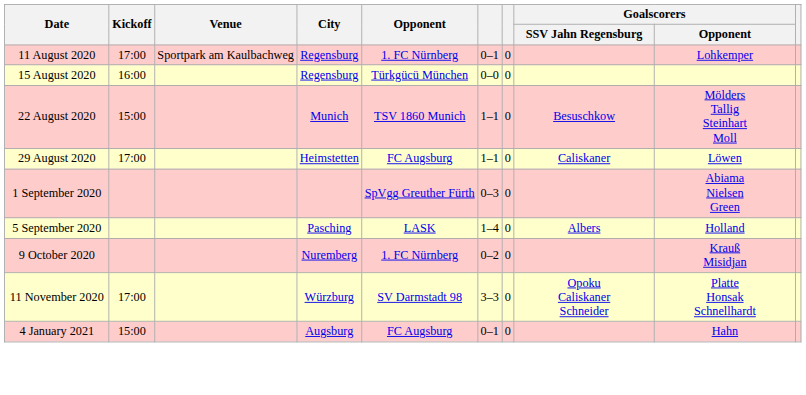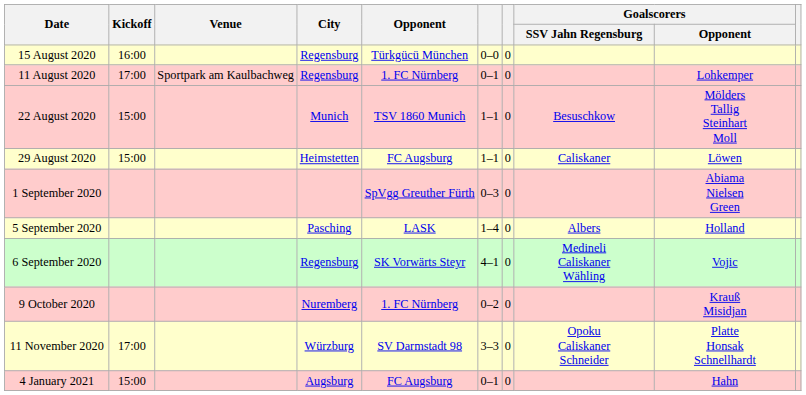 <table class="wikitable" Style="text-align: center;font-size:85%">
 <tr>
 <th rowspan="2" style="width:110px">Date</th>
 <th rowspan="2">Kickoff</th>
 <th rowspan="2">Venue</th>
 <th rowspan="2">City</th>
 <th rowspan="2">Opponent</th>
 <th rowspan="2"></th>
 <th rowspan="2"></th>
 <th colspan="2">Goalscorers</th>
 <th rowspan="2"></th>
 </tr>
 <tr>
 <th style="width:150px">SSV Jahn Regensburg</th>
 <th style="width:150px">Opponent</th>
 </tr>
+<tr style="background:#FFFFCC;">
+<td>15 August 2020</td>
+<td>16:00</td>
+<td></td>
+<td><a href='#'>Regensburg</a></td>
+<td><a href='#'>Türkgücü München</a></td>
+<td>0–0</td>
+<td>0</td>
+<td></td>
+<td></td>
+<td></td>
+</tr>
 <tr style="background:#FFCCCC;">
 <td>11 August 2020</td>
 <td>17:00</td>
 <td>Sportpark am Kaulbachweg</td>
 <td><a href='#'>Regensburg</a></td>
 <td><a href='#'>1. FC Nürnberg</a></td>
 <td>0–1</td>
 <td>0</td>
 <td></td>
 <td><a href='#'>Lohkemper</a> </td>
-<td></td>
-</tr>
-<tr style="background:#FFFFCC;">
-<td>15 August 2020</td>
-<td>16:00</td>
-<td></td>
-<td><a href='#'>Regensburg</a></td>
-<td><a href='#'>Türkgücü München</a></td>
-<td>0–0</td>
-<td>0</td>
-<td></td>
-<td></td>
 <td></td>
 </tr>
 <tr style="background:#FFCCCC;">
 <td>22 August 2020</td>
 <td>15:00</td>
 <td></td>
 <td><a href='#'>Munich</a></td>
 <td><a href='#'>TSV 1860 Munich</a></td>
 <td>1–1</td>
 <td>0</td>
 <td><a href='#'>Besuschkow</a> </td>
 <td><a href='#'>Mölders</a> <br> <a href='#'>Tallig</a> <br> <a href='#'>Steinhart</a> <br> <a href='#'>Moll</a> </td>
 <td></td>
 </tr>
 <tr style="background:#FFFFCC;">
 <td>29 August 2020</td>
-<td>17:00</td>
+<td>15:00</td>
 <td></td>
 <td><a href='#'>Heimstetten</a></td>
 <td><a href='#'>FC Augsburg</a></td>
 <td>1–1</td>
 <td>0</td>
 <td><a href='#'>Caliskaner</a> </td>
 <td><a href='#'>Löwen</a> </td>
 <td></td>
 </tr>
 <tr style="background:#FFCCCC;">
 <td>1 September 2020</td>
 <td></td>
 <td></td>
 <td></td>
 <td><a href='#'>SpVgg Greuther Fürth</a></td>
 <td>0–3</td>
 <td>0</td>
 <td></td>
 <td><a href='#'>Abiama</a> <br> <a href='#'>Nielsen</a> <br> <a href='#'>Green</a> </td>
 <td></td>
 </tr>
 <tr style="background:#FFFFCC;">
 <td>5 September 2020</td>
 <td></td>
 <td></td>
 <td><a href='#'>Pasching</a></td>
 <td><a href='#'>LASK</a></td>
 <td>1–4</td>
 <td>0</td>
 <td><a href='#'>Albers</a> </td>
 <td><a href='#'>Holland</a> </td>
+<td></td>
+</tr>
+<tr style="background:#CCFFCC;">
+<td>6 September 2020</td>
+<td></td>
+<td></td>
+<td><a href='#'>Regensburg</a></td>
+<td><a href='#'>SK Vorwärts Steyr</a></td>
+<td>4–1</td>
+<td>0</td>
+<td><a href='#'>Medineli</a> <br> <a href='#'>Caliskaner</a> <br> <a href='#'>Wähling</a> </td>
+<td><a href='#'>Vojic</a> </td>
 <td></td>
 </tr>
 <tr style="background:#FFCCCC;">
 <td>9 October 2020</td>
 <td></td>
 <td></td>
 <td><a href='#'>Nuremberg</a></td>
 <td><a href='#'>1. FC Nürnberg</a></td>
 <td>0–2</td>
 <td>0</td>
 <td></td>
 <td><a href='#'>Krauß</a> <br> <a href='#'>Misidjan</a> </td>
 <td></td>
 </tr>
 <tr style="background:#FFFFCC;">
 <td>11 November 2020</td>
 <td>17:00</td>
 <td></td>
 <td><a href='#'>Würzburg</a></td>
 <td><a href='#'>SV Darmstadt 98</a></td>
 <td>3–3</td>
 <td>0</td>
 <td><a href='#'>Opoku</a> <br> <a href='#'>Caliskaner</a> <br> <a href='#'>Schneider</a> </td>
 <td><a href='#'>Platte</a> <br> <a href='#'>Honsak</a> <br> <a href='#'>Schnellhardt</a> </td>
 <td></td>
 </tr>
 <tr style="background:#FFCCCC;">
 <td>4 January 2021</td>
 <td>15:00</td>
 <td></td>
 <td><a href='#'>Augsburg</a></td>
 <td><a href='#'>FC Augsburg</a></td>
 <td>0–1</td>
 <td>0</td>
 <td></td>
 <td><a href='#'>Hahn</a> </td>
 <td></td>
 </tr>
 </table>
